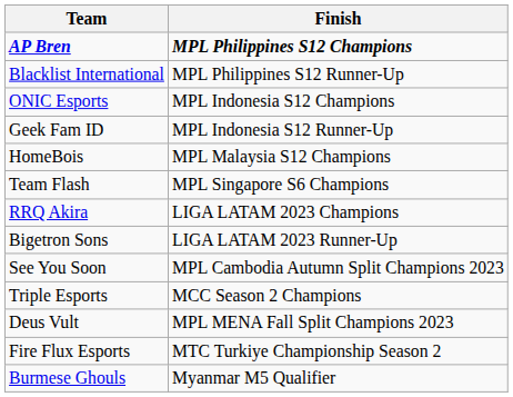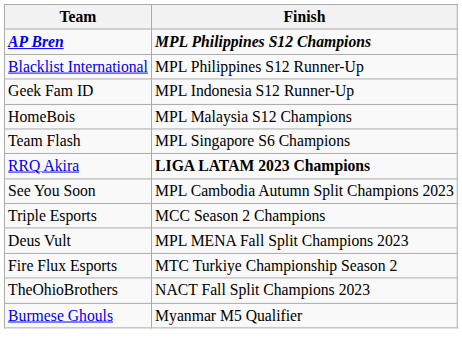 <table class="wikitable">
 <tr>
 <th>Team</th>
 <th>Finish</th>
 </tr>
 <tr>
 <td><strong><em> <a href='#'>AP Bren</a></em></strong></td>
 <td><strong><em>MPL Philippines S12 Champions</em></strong></td>
 </tr>
 <tr>
 <td> <a href='#'>Blacklist International</a></td>
 <td>MPL Philippines S12 Runner-Up</td>
-</tr>
-<tr>
-<td> <a href='#'>ONIC Esports</a></td>
-<td>MPL Indonesia S12 Champions</td>
 </tr>
 <tr>
 <td> Geek Fam ID</td>
 <td>MPL Indonesia S12 Runner-Up</td>
 </tr>
 <tr>
 <td> HomeBois</td>
 <td>MPL Malaysia S12 Champions</td>
 </tr>
 <tr>
 <td> Team Flash</td>
 <td>MPL Singapore S6 Champions</td>
 </tr>
 <tr>
 <td> <a href='#'>RRQ Akira</a></td>
-<td>LIGA LATAM 2023 Champions</td>
-</tr>
-<tr>
-<td> Bigetron Sons</td>
-<td>LIGA LATAM 2023 Runner-Up</td>
+<td><strong>LIGA LATAM 2023 Champions</strong></td>
 </tr>
 <tr>
 <td> See You Soon</td>
 <td>MPL Cambodia Autumn Split Champions 2023</td>
 </tr>
 <tr>
 <td> Triple Esports</td>
 <td>MCC Season 2 Champions</td>
 </tr>
 <tr>
 <td> Deus Vult</td>
 <td>MPL MENA Fall Split Champions 2023</td>
 </tr>
 <tr>
 <td> Fire Flux Esports</td>
 <td>MTC Turkiye Championship Season 2</td>
 </tr>
 <tr>
+<td> TheOhioBrothers</td>
+<td>NACT Fall Split Champions 2023</td>
+</tr>
+<tr>
 <td> <a href='#'>Burmese Ghouls</a></td>
 <td>Myanmar M5 Qualifier</td>
 </tr>
 </table>
